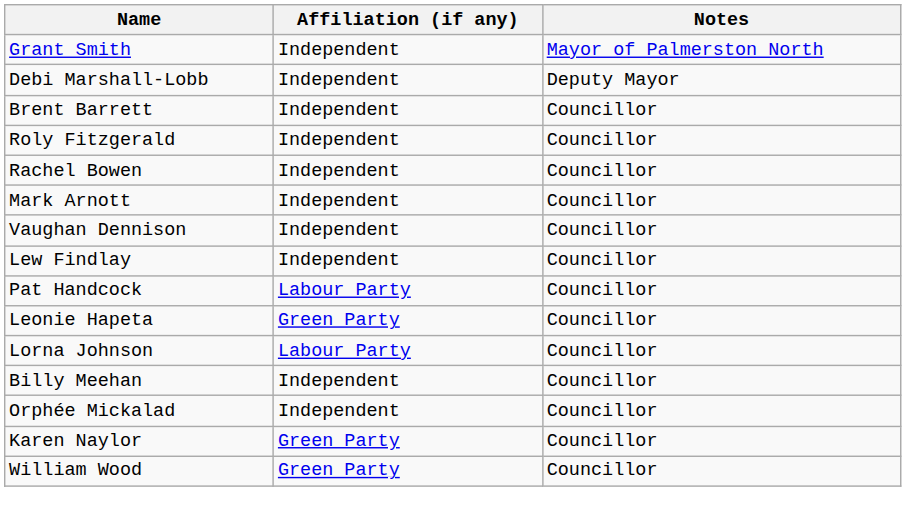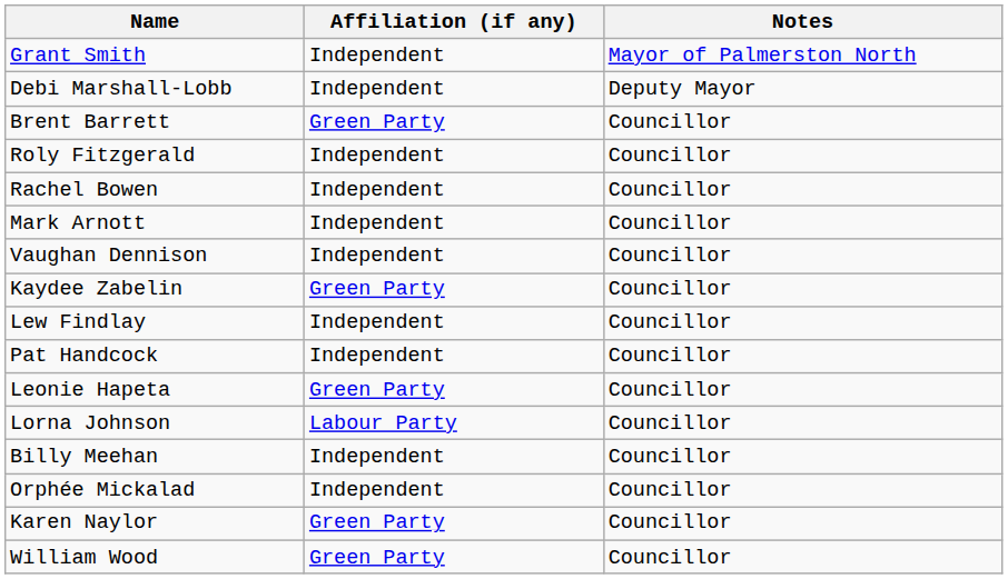 <table class="wikitable" width="50%">
 <tr>
 <th width="15%">Name</th>
 <th width="15%">Affiliation (if any)</th>
 <th width="20%">Notes</th>
 </tr>
 <tr>
 <td><a href='#'>Grant Smith</a></td>
 <td>Independent</td>
 <td><a href='#'>Mayor of Palmerston North</a></td>
 </tr>
 <tr>
 <td>Debi Marshall-Lobb</td>
 <td>Independent</td>
 <td>Deputy Mayor</td>
 </tr>
 <tr>
 <td>Brent Barrett</td>
-<td>Independent</td>
+<td><a href='#'>Green Party</a></td>
 <td>Councillor</td>
 </tr>
 <tr>
 <td>Roly Fitzgerald</td>
 <td>Independent</td>
 <td>Councillor</td>
 </tr>
 <tr>
 <td>Rachel Bowen</td>
 <td>Independent</td>
 <td>Councillor</td>
 </tr>
 <tr>
 <td>Mark Arnott</td>
 <td>Independent</td>
 <td>Councillor</td>
 </tr>
 <tr>
 <td>Vaughan Dennison</td>
 <td>Independent</td>
 <td>Councillor</td>
 </tr>
 <tr>
+<td>Kaydee Zabelin</td>
+<td><a href='#'>Green Party</a></td>
+<td>Councillor</td>
+</tr>
+<tr>
 <td>Lew Findlay</td>
 <td>Independent</td>
 <td>Councillor</td>
 </tr>
 <tr>
 <td>Pat Handcock</td>
-<td><a href='#'>Labour Party</a></td>
+<td>Independent</td>
 <td>Councillor</td>
 </tr>
 <tr>
 <td>Leonie Hapeta</td>
 <td><a href='#'>Green Party</a></td>
 <td>Councillor</td>
 </tr>
 <tr>
 <td>Lorna Johnson</td>
 <td><a href='#'>Labour Party</a></td>
 <td>Councillor</td>
 </tr>
 <tr>
 <td>Billy Meehan</td>
 <td>Independent</td>
 <td>Councillor</td>
 </tr>
 <tr>
 <td>Orphée Mickalad</td>
 <td>Independent</td>
 <td>Councillor</td>
 </tr>
 <tr>
 <td>Karen Naylor</td>
 <td><a href='#'>Green Party</a></td>
 <td>Councillor</td>
 </tr>
 <tr>
 <td>William Wood</td>
 <td><a href='#'>Green Party</a></td>
 <td>Councillor</td>
 </tr>
 </table>
